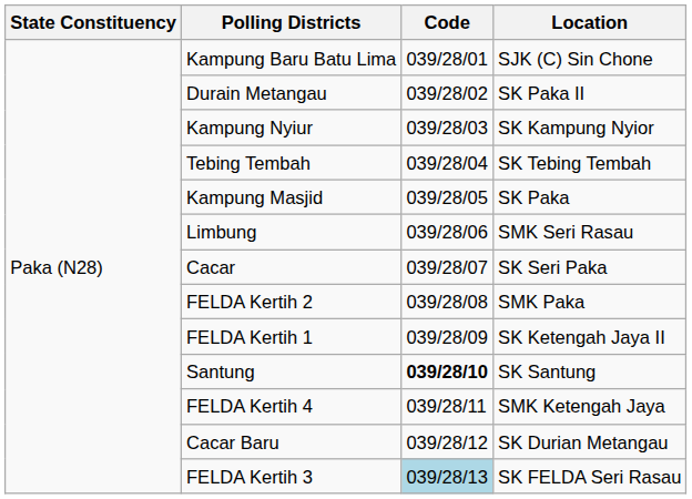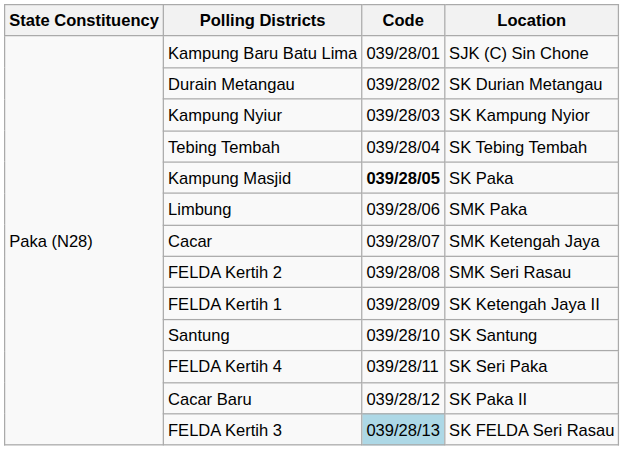 <table class="wikitable sortable mw-collapsible">
 <tr>
 <th><small>State Constituency</small></th>
 <th><small>Polling Districts</small></th>
 <th><small>Code</small></th>
 <th><small>Location</small></th>
 </tr>
 <tr>
 <td rowspan="13"><small>Paka (N28)</small></td>
 <td><small>Kampung Baru Batu Lima</small></td>
 <td><small>039/28/01</small></td>
 <td><small>SJK (C) Sin Chone</small></td>
 </tr>
 <tr>
 <td><small>Durain Metangau</small></td>
 <td><small>039/28/02</small></td>
-<td><small>SK Paka II</small></td>
+<td><small>SK Durian Metangau</small></td>
 </tr>
 <tr>
 <td><small>Kampung Nyiur</small></td>
 <td><small>039/28/03</small></td>
 <td><small>SK Kampung Nyior</small></td>
 </tr>
 <tr>
 <td><small>Tebing Tembah</small></td>
 <td><small>039/28/04</small></td>
 <td><small>SK Tebing Tembah</small></td>
 </tr>
 <tr>
 <td><small>Kampung Masjid</small></td>
-<td><small>039/28/05</small></td>
+<td><strong><small>039/28/05</small></strong></td>
 <td><small>SK Paka</small></td>
 </tr>
 <tr>
 <td><small>Limbung</small></td>
 <td><small>039/28/06</small></td>
-<td><small>SMK Seri Rasau</small></td>
+<td><small>SMK Paka</small></td>
 </tr>
 <tr>
 <td><small>Cacar</small></td>
 <td><small>039/28/07</small></td>
-<td><small>SK Seri Paka</small></td>
+<td><small>SMK Ketengah Jaya</small></td>
 </tr>
 <tr>
 <td><small>FELDA Kertih 2</small></td>
 <td><small>039/28/08</small></td>
-<td><small>SMK Paka</small></td>
+<td><small>SMK Seri Rasau</small></td>
 </tr>
 <tr>
 <td><small>FELDA Kertih 1</small></td>
 <td><small>039/28/09</small></td>
 <td><small>SK Ketengah Jaya II</small></td>
 </tr>
 <tr>
 <td><small>Santung</small></td>
-<td><strong><small>039/28/10</small></strong></td>
+<td><small>039/28/10</small></td>
 <td><small>SK Santung</small></td>
 </tr>
 <tr>
 <td><small>FELDA Kertih 4</small></td>
 <td><small>039/28/11</small></td>
-<td><small>SMK Ketengah Jaya</small></td>
+<td><small>SK Seri Paka</small></td>
 </tr>
 <tr>
 <td><small>Cacar Baru</small></td>
 <td><small>039/28/12</small></td>
-<td><small>SK Durian Metangau</small></td>
+<td><small>SK Paka II</small></td>
 </tr>
 <tr>
 <td><small>FELDA Kertih 3</small></td>
 <td style="background: lightblue;"><small>039/28/13</small></td>
 <td><small>SK FELDA Seri Rasau</small></td>
 </tr>
 </table>
